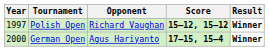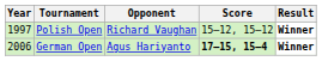 <table class="sortable wikitable" style="font-size: 90%;">
 <tr>
 <th>Year</th>
 <th>Tournament</th>
 <th>Opponent</th>
 <th>Score</th>
 <th>Result</th>
 </tr>
 <tr style="background:#D4F1C5">
 <td align="center">1997</td>
 <td align="left"><a href='#'>Polish Open</a></td>
 <td align="left"> <a href='#'>Richard Vaughan</a></td>
-<td align="left"><strong>15–12, 15–12</strong></td>
+<td align="left">15–12, 15–12</td>
 <td style="text-align:left; background:white"> <strong>Winner</strong></td>
 </tr>
 <tr style="background:#D4F1C5">
-<td align="center">2000</td>
+<td align="center">2006</td>
 <td align="left"><a href='#'>German Open</a></td>
 <td align="left"> <a href='#'>Agus Hariyanto</a></td>
 <td align="left"><strong>17–15, 15–4</strong></td>
 <td style="text-align:left; background:white"> <strong>Winner</strong></td>
 </tr>
 </table>
